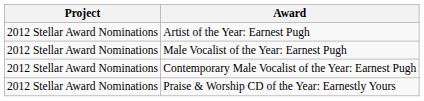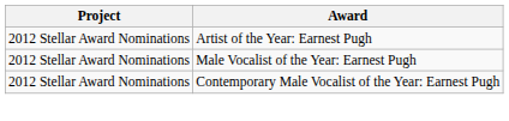 <table class="wikitable">
 <tr>
 <th>Project</th>
 <th>Award</th>
 </tr>
 <tr>
 <td>2012 Stellar Award Nominations</td>
 <td>Artist of the Year: Earnest Pugh</td>
 </tr>
 <tr>
 <td>2012 Stellar Award Nominations</td>
 <td>Male Vocalist of the Year: Earnest Pugh</td>
 </tr>
 <tr>
 <td>2012 Stellar Award Nominations</td>
 <td>Contemporary Male Vocalist of the Year: Earnest Pugh</td>
 </tr>
-<tr>
-<td>2012 Stellar Award Nominations</td>
-<td>Praise & Worship CD of the Year: Earnestly Yours</td>
-</tr>
 </table>
